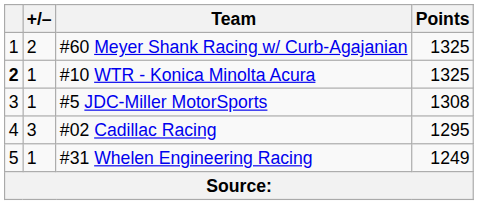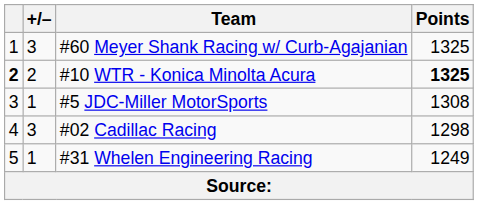 <table class="wikitable" style="font-size: 95%;">
 <tr>
 <th scope="col"></th>
 <th scope="col">+/–</th>
 <th scope="col">Team</th>
 <th scope="col">Points</th>
 </tr>
 <tr>
 <td align=center>1</td>
-<td align="left"> 2</td>
+<td align="left"> 3</td>
 <td> #60 <a href='#'>Meyer Shank Racing w/ Curb-Agajanian</a></td>
 <td align=right>1325</td>
 </tr>
 <tr>
 <td align=center><strong>2</strong></td>
-<td align="left"> 1</td>
+<td align="left"> 2</td>
 <td> #10 <a href='#'>WTR - Konica Minolta Acura</a></td>
-<td align=right>1325</td>
+<td align=right><strong>1325</strong></td>
 </tr>
 <tr>
 <td align=center>3</td>
 <td align="left"> 1</td>
 <td> #5 <a href='#'>JDC-Miller MotorSports</a></td>
 <td align=right>1308</td>
 </tr>
 <tr>
 <td align=center>4</td>
 <td align="left"> 3</td>
 <td> #02 <a href='#'>Cadillac Racing</a></td>
-<td align=right>1295</td>
+<td align=right>1298</td>
 </tr>
 <tr>
 <td align=center>5</td>
 <td align="left"> 1</td>
 <td> #31 <a href='#'>Whelen Engineering Racing</a></td>
 <td align=right>1249</td>
 </tr>
 <tr>
 <th colspan=5>Source:</th>
 </tr>
 </table>
